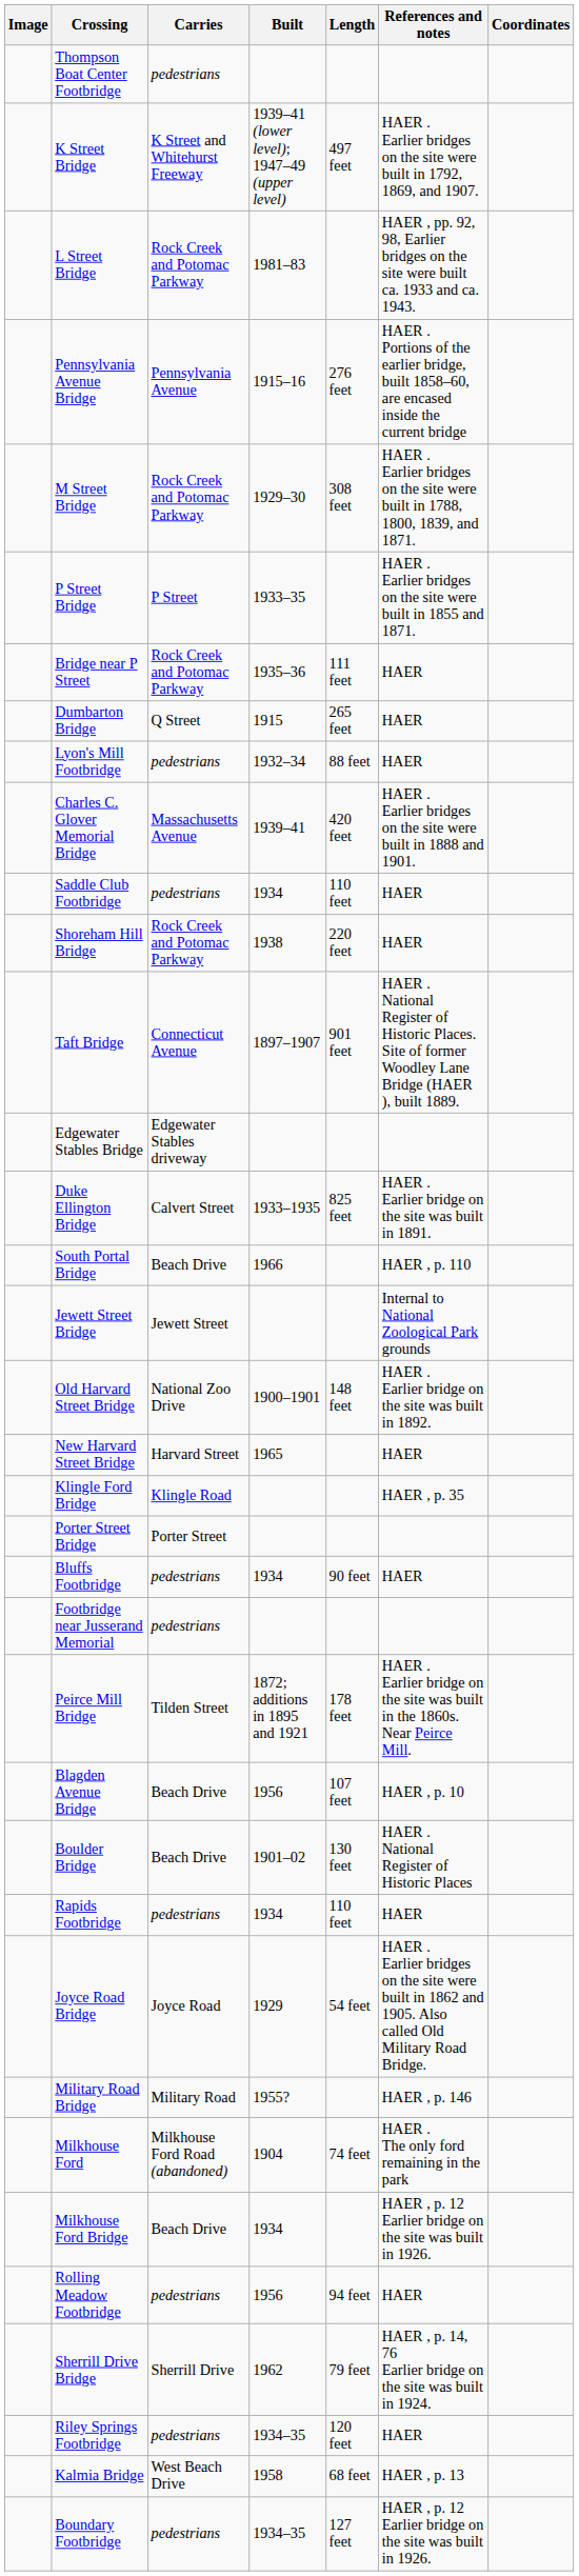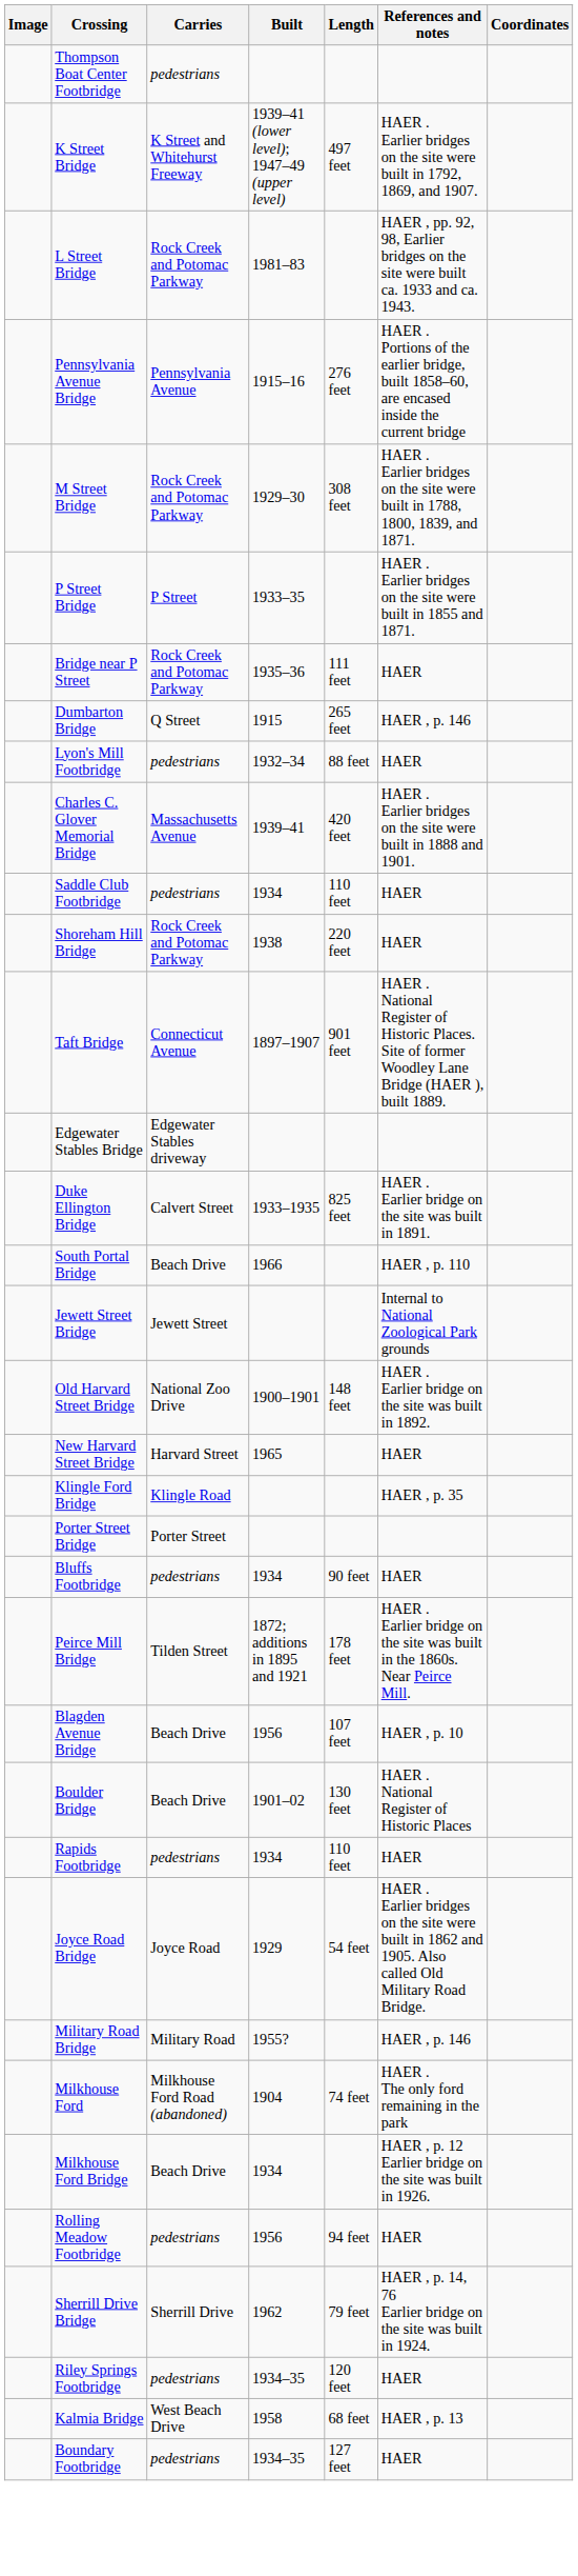 <table class="wikitable">
 <tr>
 <th>Image</th>
 <th>Crossing</th>
 <th>Carries</th>
 <th>Built</th>
 <th>Length</th>
 <th>References and notes</th>
 <th>Coordinates</th>
 </tr>
 <tr>
 <td></td>
 <td><a href='#'>Thompson Boat Center Footbridge</a></td>
 <td><em>pedestrians</em></td>
 <td></td>
 <td></td>
 <td></td>
 <td></td>
 </tr>
 <tr>
 <td></td>
 <td><a href='#'>K Street Bridge</a></td>
 <td><a href='#'>K Street</a> and<br> <a href='#'>Whitehurst Freeway</a></td>
 <td>1939–41 <em>(lower level)</em>; 1947–49 <em>(upper level)</em></td>
 <td>497 feet</td>
 <td>HAER . <br>Earlier bridges on the site were built in 1792, 1869, and 1907.</td>
 <td></td>
 </tr>
 <tr>
 <td></td>
 <td><a href='#'>L Street Bridge</a></td>
 <td><a href='#'>Rock Creek and Potomac Parkway</a></td>
 <td>1981–83</td>
 <td></td>
 <td>HAER , pp. 92, 98,  Earlier bridges on the site were built ca. 1933 and ca. 1943.</td>
 <td></td>
 </tr>
 <tr>
 <td></td>
 <td><a href='#'>Pennsylvania Avenue Bridge</a></td>
 <td><a href='#'>Pennsylvania Avenue</a></td>
 <td>1915–16</td>
 <td>276 feet</td>
 <td>HAER .<br>Portions of the earlier bridge, built 1858–60, are encased inside the current bridge</td>
 <td></td>
 </tr>
 <tr>
 <td></td>
 <td><a href='#'>M Street Bridge</a></td>
 <td><a href='#'>Rock Creek and Potomac Parkway</a></td>
 <td>1929–30</td>
 <td>308 feet</td>
 <td>HAER . <br>Earlier bridges on the site were built in 1788, 1800, 1839, and 1871.</td>
 <td></td>
 </tr>
 <tr>
 <td></td>
 <td><a href='#'>P Street Bridge</a></td>
 <td><a href='#'>P Street</a></td>
 <td>1933–35</td>
 <td></td>
 <td>HAER . <br>Earlier bridges on the site were built in 1855 and 1871.</td>
 <td></td>
 </tr>
 <tr>
 <td></td>
 <td><a href='#'>Bridge near P Street</a></td>
 <td><a href='#'>Rock Creek and Potomac Parkway</a></td>
 <td>1935–36</td>
 <td>111 feet</td>
 <td>HAER </td>
 <td></td>
 </tr>
 <tr>
 <td></td>
 <td><a href='#'>Dumbarton Bridge</a></td>
 <td>Q Street</td>
 <td>1915</td>
 <td>265 feet</td>
-<td>HAER </td>
+<td>HAER , p. 146</td>
 <td></td>
 </tr>
 <tr>
 <td></td>
 <td><a href='#'>Lyon's Mill Footbridge</a></td>
 <td><em>pedestrians</em></td>
 <td>1932–34</td>
 <td>88 feet</td>
 <td>HAER </td>
 <td></td>
 </tr>
 <tr>
 <td></td>
 <td><a href='#'>Charles C. Glover Memorial Bridge</a></td>
 <td><a href='#'>Massachusetts Avenue</a></td>
 <td>1939–41</td>
 <td>420 feet</td>
 <td>HAER .  <br>Earlier bridges on the site were built in 1888 and 1901.</td>
 <td></td>
 </tr>
 <tr>
 <td></td>
 <td><a href='#'>Saddle Club Footbridge</a></td>
 <td><em>pedestrians</em></td>
 <td>1934</td>
 <td>110 feet</td>
 <td>HAER </td>
 <td></td>
 </tr>
 <tr>
 <td></td>
 <td><a href='#'>Shoreham Hill Bridge</a></td>
 <td><a href='#'>Rock Creek and Potomac Parkway</a></td>
 <td>1938</td>
 <td>220 feet</td>
 <td>HAER </td>
 <td></td>
 </tr>
 <tr>
 <td></td>
 <td><a href='#'>Taft Bridge</a></td>
 <td><a href='#'>Connecticut Avenue</a></td>
 <td>1897–1907</td>
 <td>901 feet</td>
 <td>HAER .<br>National Register of Historic Places.  Site of former Woodley Lane Bridge (HAER ), built 1889.</td>
 <td></td>
 </tr>
 <tr>
 <td></td>
 <td>Edgewater Stables Bridge</td>
 <td>Edgewater Stables driveway</td>
 <td></td>
 <td></td>
 <td></td>
 <td></td>
 </tr>
 <tr>
 <td></td>
 <td><a href='#'>Duke Ellington Bridge</a></td>
 <td>Calvert Street</td>
 <td>1933–1935</td>
 <td>825 feet</td>
 <td>HAER . <br>Earlier bridge on the site was built in 1891.</td>
 <td></td>
 </tr>
 <tr>
 <td></td>
 <td><a href='#'>South Portal Bridge</a></td>
 <td>Beach Drive</td>
 <td>1966</td>
 <td></td>
 <td>HAER , p. 110</td>
 <td></td>
 </tr>
 <tr>
 <td></td>
 <td><a href='#'>Jewett Street Bridge</a></td>
 <td>Jewett Street</td>
 <td></td>
 <td></td>
 <td>Internal to <a href='#'>National Zoological Park</a> grounds</td>
 <td></td>
 </tr>
 <tr>
 <td></td>
 <td><a href='#'>Old Harvard Street Bridge</a></td>
 <td>National Zoo Drive</td>
 <td>1900–1901</td>
 <td>148 feet</td>
 <td>HAER . <br>Earlier bridge on the site was built in 1892.</td>
 <td></td>
 </tr>
 <tr>
 <td></td>
 <td><a href='#'>New Harvard Street Bridge</a></td>
 <td>Harvard Street</td>
 <td>1965</td>
 <td></td>
 <td>HAER </td>
 <td></td>
 </tr>
 <tr>
 <td></td>
 <td><a href='#'>Klingle Ford Bridge</a></td>
 <td><a href='#'>Klingle Road</a></td>
 <td></td>
 <td></td>
 <td>HAER , p. 35</td>
 <td></td>
 </tr>
 <tr>
 <td></td>
 <td><a href='#'>Porter Street Bridge</a></td>
 <td>Porter Street</td>
 <td></td>
 <td></td>
 <td></td>
 <td></td>
 </tr>
 <tr>
 <td></td>
 <td><a href='#'>Bluffs Footbridge</a></td>
 <td><em>pedestrians</em></td>
 <td>1934</td>
 <td>90 feet</td>
 <td>HAER </td>
 <td></td>
 </tr>
 <tr>
 <td></td>
-<td><a href='#'>Footbridge near Jusserand Memorial</a></td>
-<td><em>pedestrians</em></td>
-<td></td>
-<td></td>
-<td></td>
-<td></td>
-</tr>
-<tr>
-<td></td>
 <td><a href='#'>Peirce Mill Bridge</a></td>
 <td>Tilden Street</td>
 <td>1872; additions in 1895 and 1921</td>
 <td>178 feet</td>
 <td>HAER . <br>Earlier bridge on the site was built in the 1860s.  Near <a href='#'>Peirce Mill</a>.</td>
 <td></td>
 </tr>
 <tr>
 <td></td>
 <td><a href='#'>Blagden Avenue Bridge</a></td>
 <td>Beach Drive</td>
 <td>1956</td>
 <td>107 feet</td>
 <td>HAER , p. 10</td>
 <td></td>
 </tr>
 <tr>
 <td></td>
 <td><a href='#'>Boulder Bridge</a></td>
 <td>Beach Drive</td>
 <td>1901–02</td>
 <td>130 feet</td>
 <td>HAER .<br>National Register of Historic Places</td>
 <td></td>
 </tr>
 <tr>
 <td></td>
 <td><a href='#'>Rapids Footbridge</a></td>
 <td><em>pedestrians</em></td>
 <td>1934</td>
 <td>110 feet</td>
 <td>HAER </td>
 <td></td>
 </tr>
 <tr>
 <td></td>
 <td><a href='#'>Joyce Road Bridge</a></td>
 <td>Joyce Road</td>
 <td>1929</td>
 <td>54 feet</td>
 <td>HAER . <br>Earlier bridges on the site were built in 1862 and 1905. Also called Old Military Road Bridge.</td>
 <td></td>
 </tr>
 <tr>
 <td></td>
 <td><a href='#'>Military Road Bridge</a></td>
 <td>Military Road</td>
 <td>1955?</td>
 <td></td>
 <td>HAER , p. 146</td>
 <td></td>
 </tr>
 <tr>
 <td></td>
 <td><a href='#'>Milkhouse Ford</a></td>
 <td>Milkhouse Ford Road <em>(abandoned)</em></td>
 <td>1904</td>
 <td>74 feet</td>
 <td>HAER . <br>The only ford remaining in the park</td>
 <td></td>
 </tr>
 <tr>
 <td></td>
 <td><a href='#'>Milkhouse Ford Bridge</a></td>
 <td>Beach Drive</td>
 <td>1934</td>
 <td></td>
 <td>HAER , p. 12<br>Earlier bridge on the site was built in 1926.</td>
 <td></td>
 </tr>
 <tr>
 <td></td>
 <td><a href='#'>Rolling Meadow Footbridge</a></td>
 <td><em>pedestrians</em></td>
 <td>1956</td>
 <td>94 feet</td>
 <td>HAER </td>
 <td></td>
 </tr>
 <tr>
 <td></td>
 <td><a href='#'>Sherrill Drive Bridge</a></td>
 <td>Sherrill Drive</td>
 <td>1962</td>
 <td>79 feet</td>
 <td>HAER , p. 14, 76<br>Earlier bridge on the site was built in 1924.</td>
 <td></td>
 </tr>
 <tr>
 <td></td>
 <td><a href='#'>Riley Springs Footbridge</a></td>
 <td><em>pedestrians</em></td>
 <td>1934–35</td>
 <td>120 feet</td>
 <td>HAER </td>
 <td></td>
 </tr>
 <tr>
 <td></td>
 <td><a href='#'>Kalmia Bridge</a></td>
 <td>West Beach Drive</td>
 <td>1958</td>
 <td>68 feet</td>
 <td>HAER , p. 13</td>
 <td></td>
 </tr>
 <tr>
 <td></td>
 <td><a href='#'>Boundary Footbridge</a></td>
 <td><em>pedestrians</em></td>
 <td>1934–35</td>
 <td>127 feet</td>
-<td>HAER , p. 12<br>Earlier bridge on the site was built in 1926.</td>
+<td>HAER </td>
 <td></td>
 </tr>
 </table>
